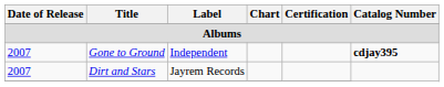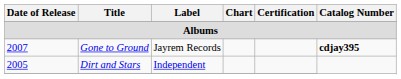 <table class="wikitable" style="font-size: 95%;">
 <tr>
 <th>Date of Release</th>
 <th>Title</th>
 <th>Label</th>
 <th>Chart</th>
 <th>Certification</th>
 <th>Catalog Number</th>
 </tr>
 <tr>
 </tr>
 <tr bgcolor="#DDDDDD">
 <td colspan=7 align=center><strong>Albums</strong></td>
 </tr>
 <tr>
 <td><a href='#'>2007</a></td>
 <td><em><a href='#'>Gone to Ground</a></em></td>
-<td><a href='#'>Independent</a></td>
+<td>Jayrem Records</td>
 <td></td>
 <td></td>
 <td><strong>cdjay395</strong></td>
 </tr>
 <tr>
-<td><a href='#'>2007</a></td>
+<td><a href='#'>2005</a></td>
 <td><em><a href='#'>Dirt and Stars</a></em></td>
-<td>Jayrem Records</td>
+<td><a href='#'>Independent</a></td>
 <td></td>
 <td></td>
 </tr>
 <tr>
 </tr>
 </table>
